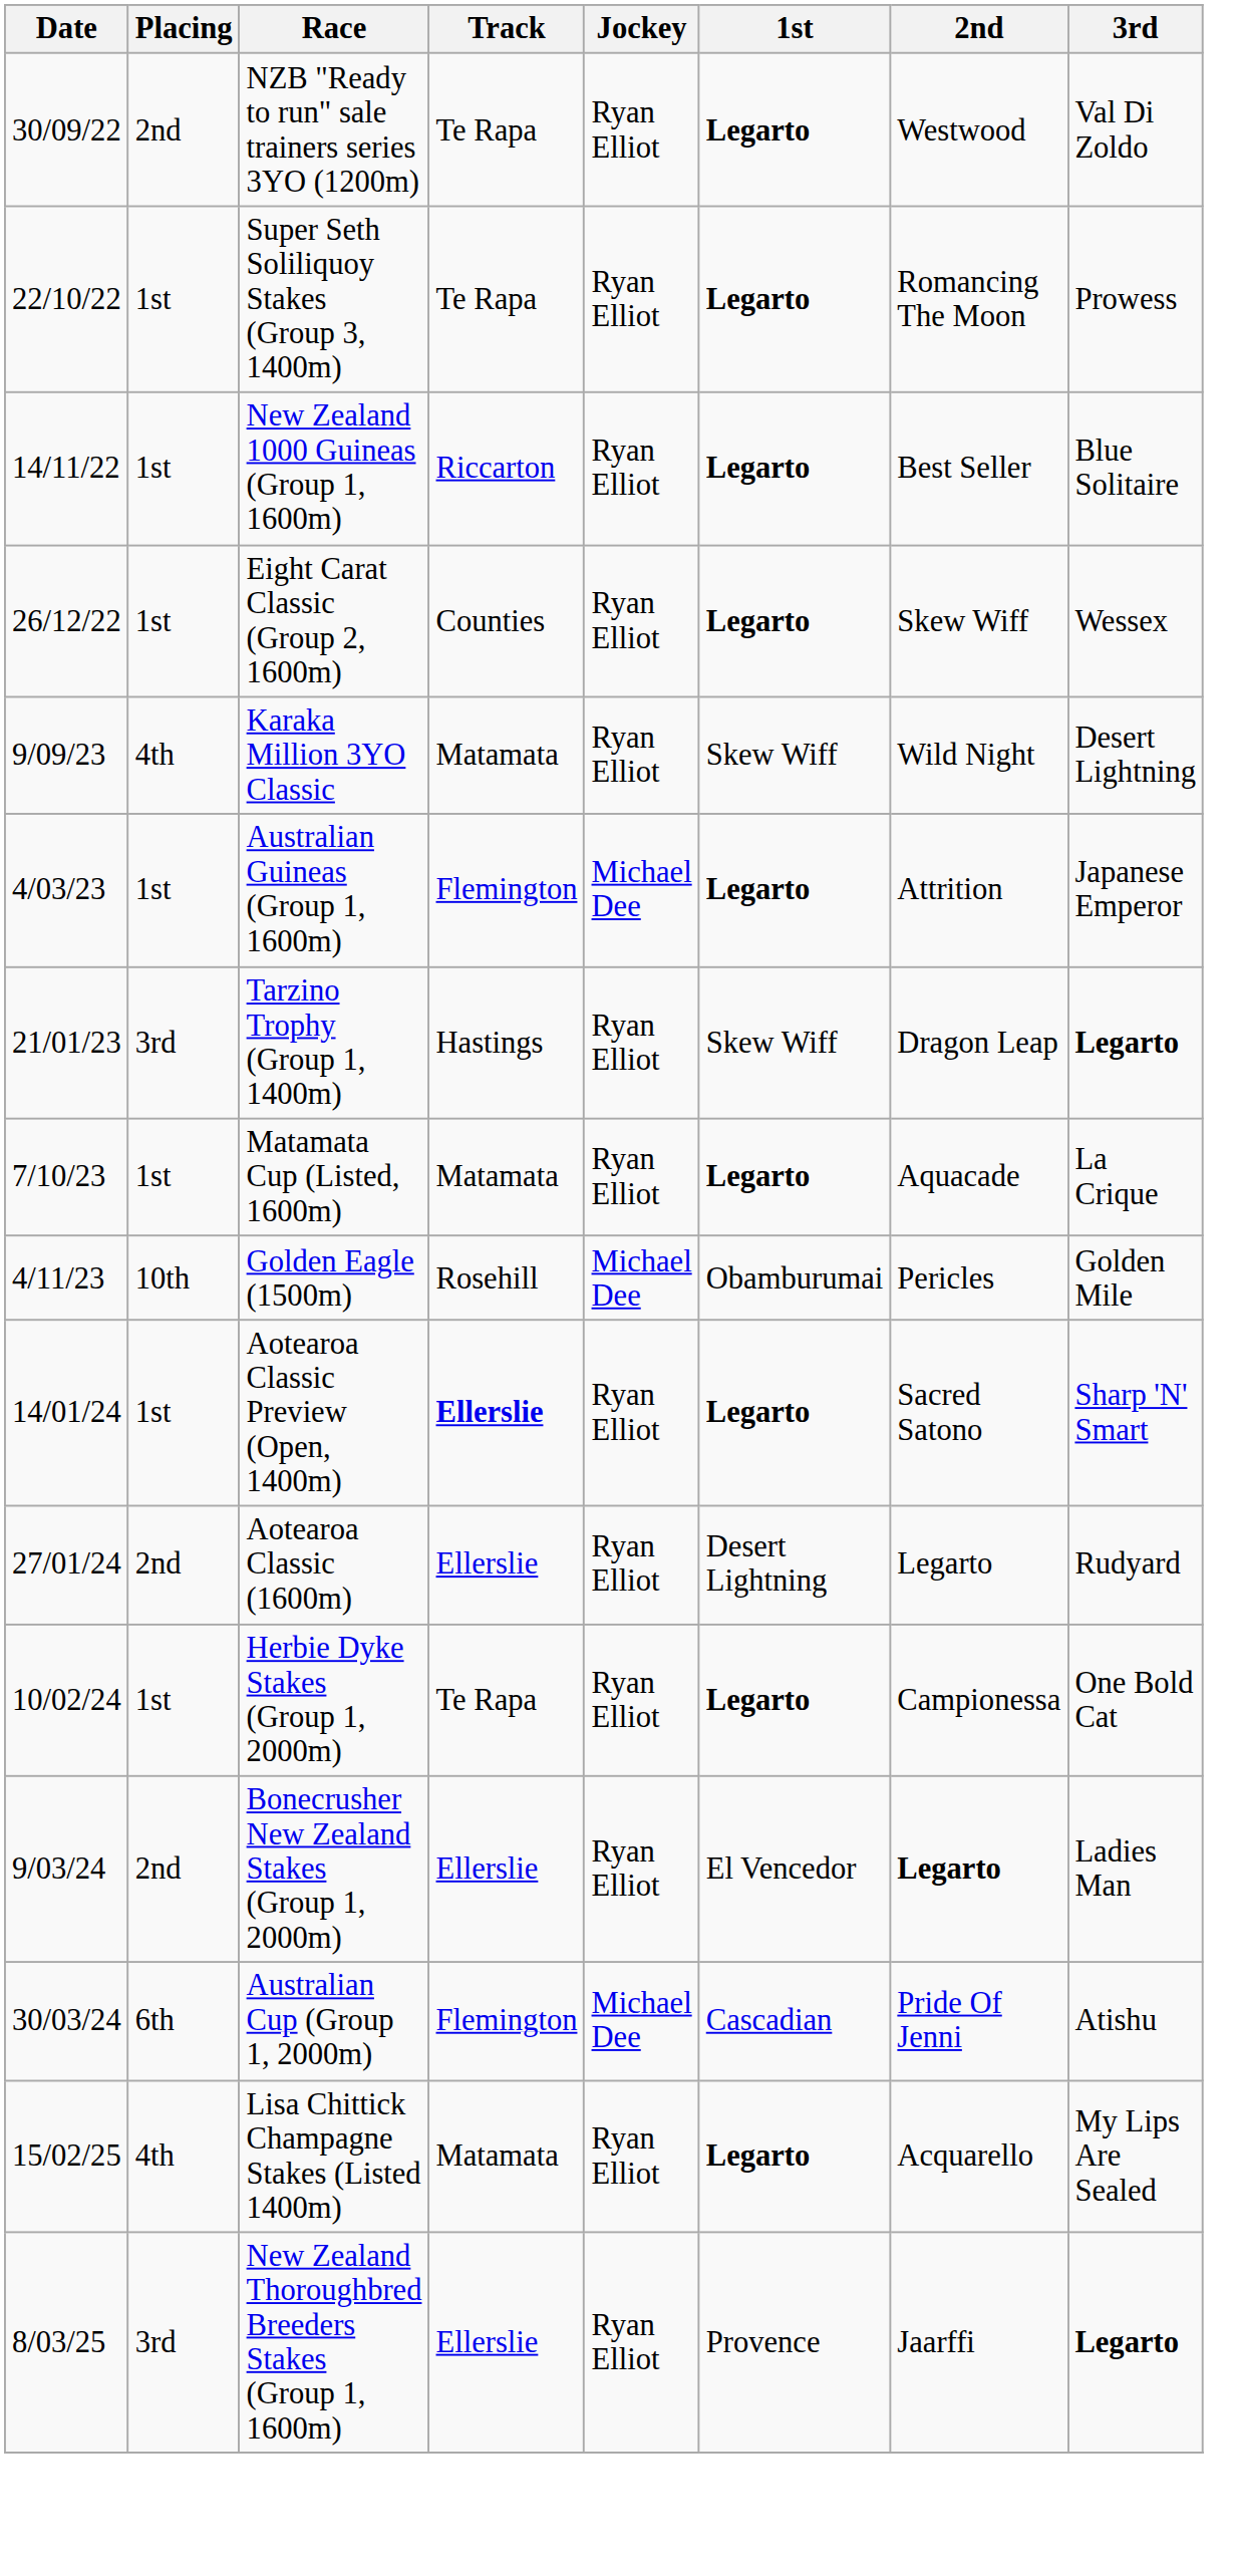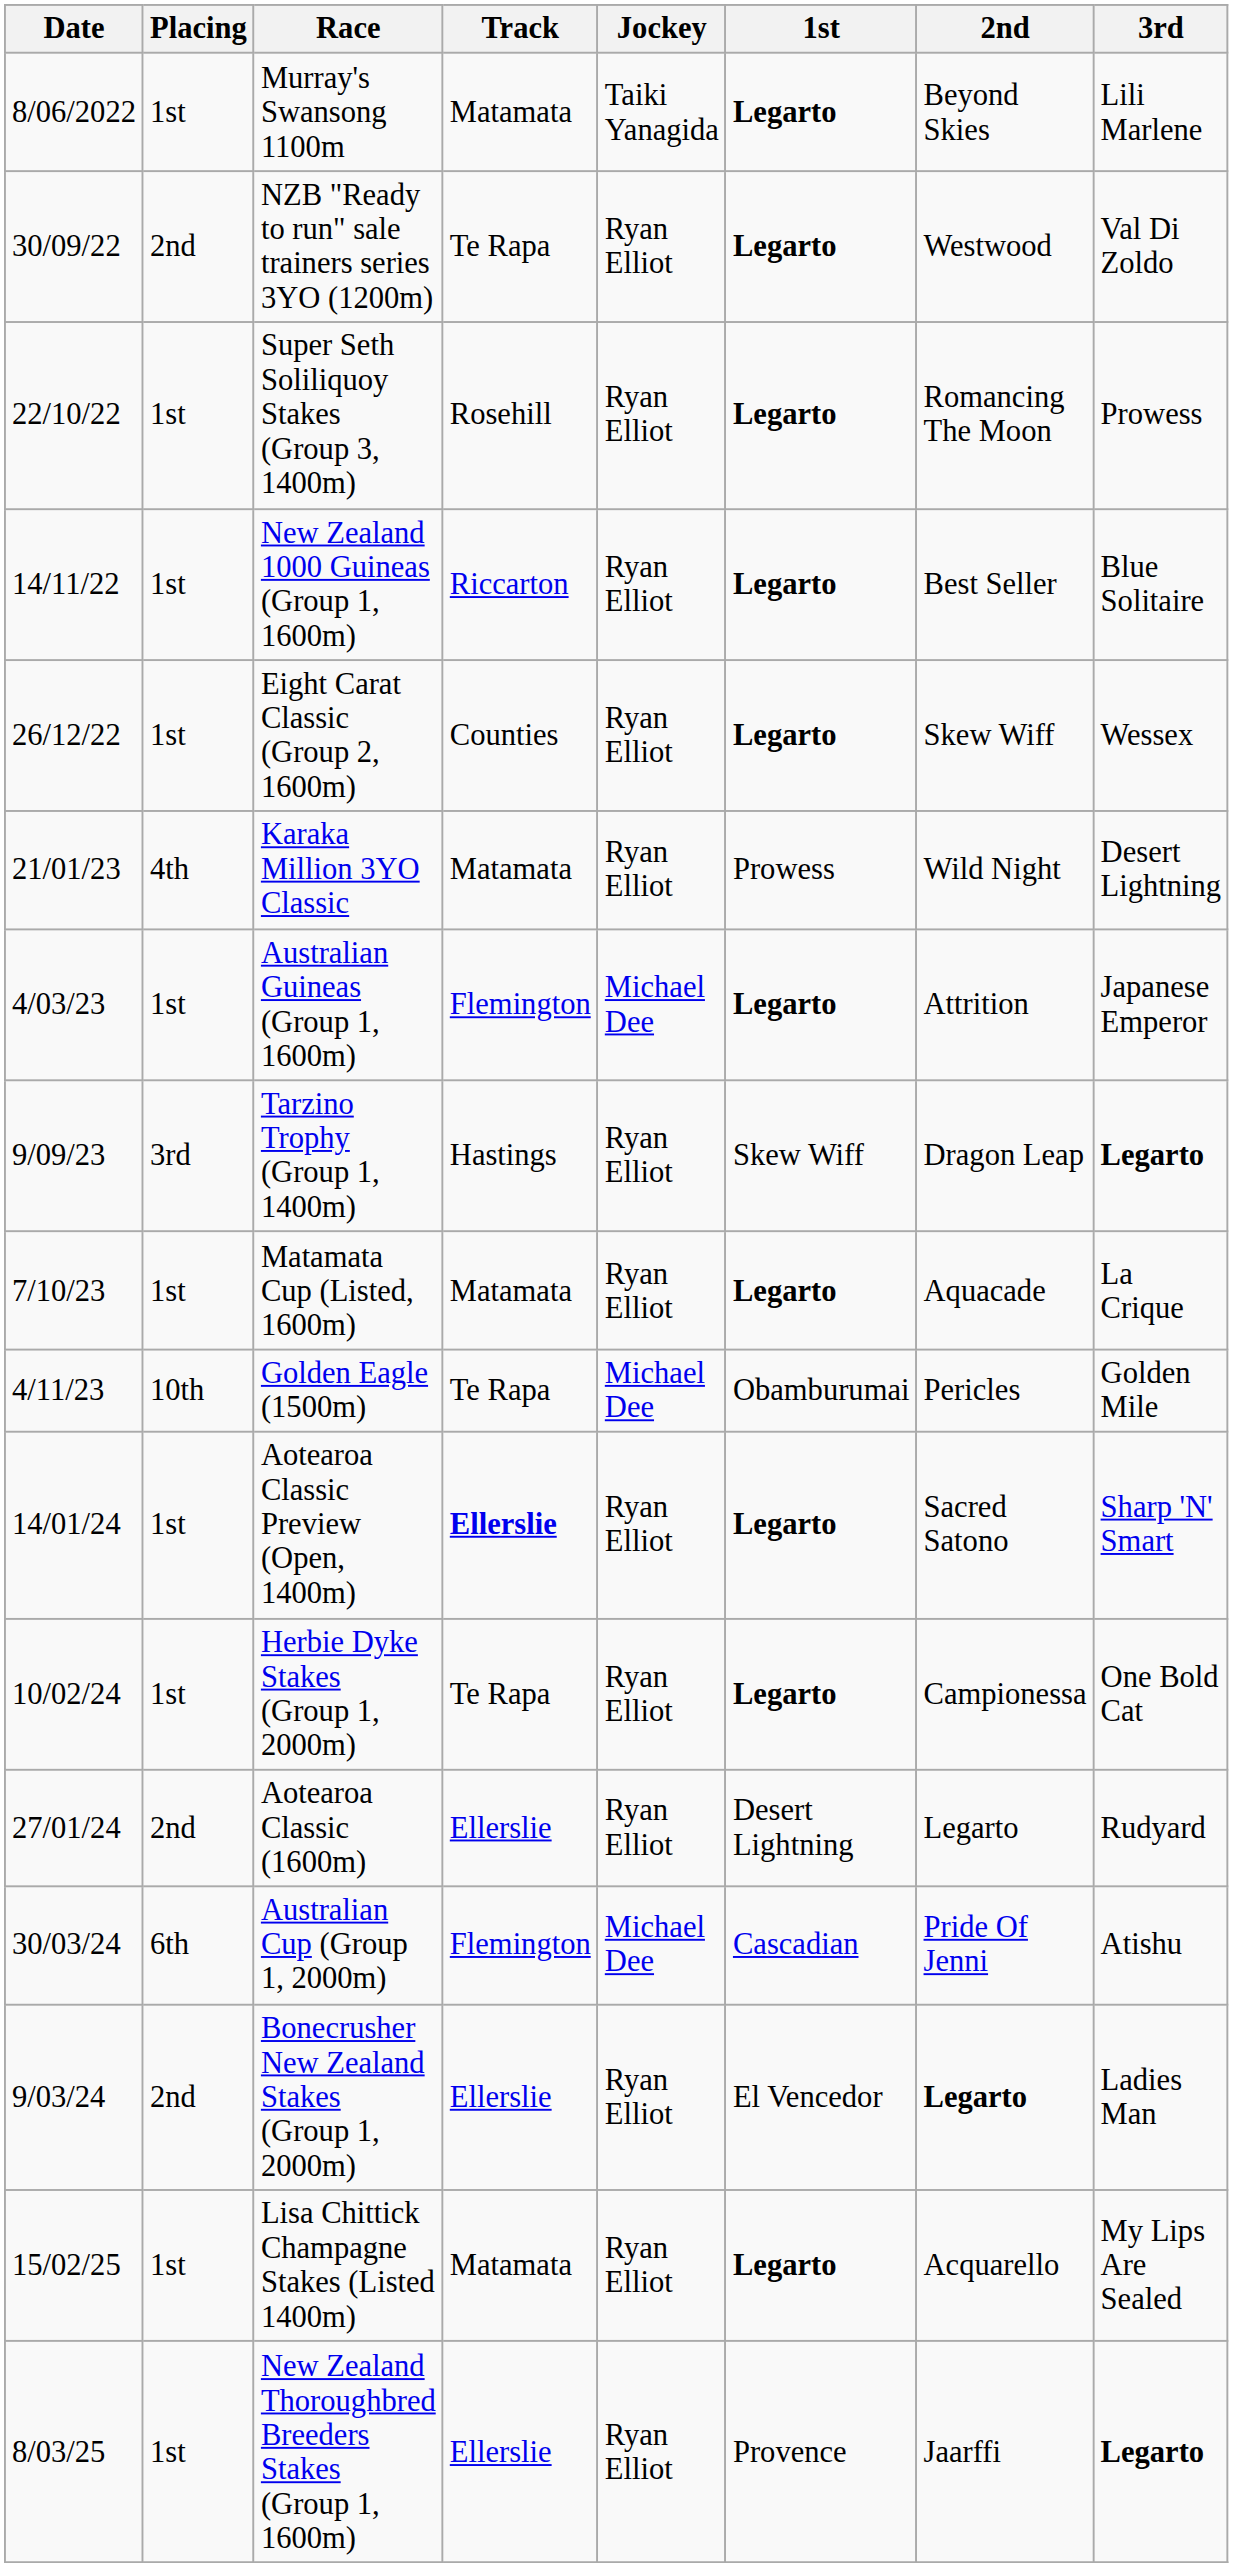 <table class="sortable wikitable">
 <tr>
 <th>Date</th>
 <th>Placing</th>
 <th>Race</th>
 <th>Track</th>
 <th>Jockey</th>
 <th>1st</th>
 <th>2nd</th>
 <th>3rd</th>
+</tr>
+<tr>
+<td>8/06/2022</td>
+<td>1st</td>
+<td>Murray's Swansong 1100m</td>
+<td>Matamata</td>
+<td>Taiki Yanagida</td>
+<td><strong>Legarto</strong></td>
+<td>Beyond Skies</td>
+<td>Lili Marlene</td>
 </tr>
 <tr>
 <td>30/09/22</td>
 <td>2nd</td>
 <td>NZB "Ready to run" sale trainers series 3YO (1200m)</td>
 <td>Te Rapa</td>
 <td>Ryan Elliot</td>
 <td><strong>Legarto</strong></td>
 <td>Westwood</td>
 <td>Val Di Zoldo</td>
 </tr>
 <tr>
 <td>22/10/22</td>
 <td>1st</td>
 <td>Super Seth Soliliquoy Stakes (Group 3, 1400m)</td>
-<td>Te Rapa</td>
+<td>Rosehill</td>
 <td>Ryan Elliot</td>
 <td><strong>Legarto</strong></td>
 <td>Romancing The Moon</td>
 <td>Prowess</td>
 </tr>
 <tr>
 <td>14/11/22</td>
 <td>1st</td>
 <td><a href='#'>New Zealand 1000 Guineas</a> (Group 1, 1600m)</td>
 <td><a href='#'>Riccarton</a></td>
 <td>Ryan Elliot</td>
 <td><strong>Legarto</strong></td>
 <td>Best Seller</td>
 <td>Blue Solitaire</td>
 </tr>
 <tr>
 <td>26/12/22</td>
 <td>1st</td>
 <td>Eight Carat Classic (Group 2, 1600m)</td>
 <td>Counties</td>
 <td>Ryan Elliot</td>
 <td><strong>Legarto</strong></td>
 <td>Skew Wiff</td>
 <td>Wessex</td>
 </tr>
 <tr>
-<td>9/09/23</td>
+<td>21/01/23</td>
 <td>4th</td>
 <td><a href='#'>Karaka Million 3YO Classic</a></td>
 <td>Matamata</td>
 <td>Ryan Elliot</td>
-<td>Skew Wiff</td>
+<td>Prowess</td>
 <td>Wild Night</td>
 <td>Desert Lightning</td>
 </tr>
 <tr>
 <td>4/03/23</td>
 <td>1st</td>
 <td><a href='#'>Australian Guineas</a> (Group 1, 1600m)</td>
 <td><a href='#'>Flemington</a></td>
 <td><a href='#'>Michael Dee</a></td>
 <td><strong>Legarto</strong></td>
 <td>Attrition</td>
 <td>Japanese Emperor</td>
 </tr>
 <tr>
-<td>21/01/23</td>
+<td>9/09/23</td>
 <td>3rd</td>
 <td><a href='#'>Tarzino Trophy</a> (Group 1, 1400m)</td>
 <td>Hastings</td>
 <td>Ryan Elliot</td>
 <td>Skew Wiff</td>
 <td>Dragon Leap</td>
 <td><strong>Legarto</strong></td>
 </tr>
 <tr>
 <td>7/10/23</td>
 <td>1st</td>
 <td>Matamata Cup (Listed, 1600m)</td>
 <td>Matamata</td>
 <td>Ryan Elliot</td>
 <td><strong>Legarto</strong></td>
 <td>Aquacade</td>
 <td>La Crique</td>
 </tr>
 <tr>
 <td>4/11/23</td>
 <td>10th</td>
 <td><a href='#'>Golden Eagle</a> (1500m)</td>
-<td>Rosehill</td>
+<td>Te Rapa</td>
 <td><a href='#'>Michael Dee</a></td>
 <td>Obamburumai</td>
 <td>Pericles</td>
 <td>Golden Mile</td>
 </tr>
 <tr>
 <td>14/01/24</td>
 <td>1st</td>
 <td>Aotearoa Classic Preview (Open, 1400m)</td>
 <td><strong><a href='#'>Ellerslie</a></strong></td>
 <td>Ryan Elliot</td>
 <td><strong>Legarto</strong></td>
 <td>Sacred Satono</td>
 <td><a href='#'>Sharp 'N' Smart</a></td>
 </tr>
 <tr>
+<td>10/02/24</td>
+<td>1st</td>
+<td><a href='#'>Herbie Dyke Stakes</a> (Group 1, 2000m)</td>
+<td>Te Rapa</td>
+<td>Ryan Elliot</td>
+<td><strong>Legarto</strong></td>
+<td>Campionessa</td>
+<td>One Bold Cat</td>
+</tr>
+<tr>
 <td>27/01/24</td>
 <td>2nd</td>
 <td>Aotearoa Classic (1600m)</td>
 <td><a href='#'>Ellerslie</a></td>
 <td>Ryan Elliot</td>
 <td>Desert Lightning</td>
 <td>Legarto</td>
 <td>Rudyard</td>
 </tr>
 <tr>
-<td>10/02/24</td>
-<td>1st</td>
-<td><a href='#'>Herbie Dyke Stakes</a> (Group 1, 2000m)</td>
-<td>Te Rapa</td>
-<td>Ryan Elliot</td>
-<td><strong>Legarto</strong></td>
-<td>Campionessa</td>
-<td>One Bold Cat</td>
+<td>30/03/24</td>
+<td>6th</td>
+<td><a href='#'>Australian Cup</a> (Group 1, 2000m)</td>
+<td><a href='#'>Flemington</a></td>
+<td><a href='#'>Michael Dee</a></td>
+<td><a href='#'>Cascadian</a></td>
+<td><a href='#'>Pride Of Jenni</a></td>
+<td>Atishu</td>
 </tr>
 <tr>
 <td>9/03/24</td>
 <td>2nd</td>
 <td><a href='#'>Bonecrusher New Zealand Stakes</a> (Group 1, 2000m)</td>
 <td><a href='#'>Ellerslie</a></td>
 <td>Ryan Elliot</td>
 <td>El Vencedor</td>
 <td><strong>Legarto</strong></td>
 <td>Ladies Man</td>
 </tr>
 <tr>
-<td>30/03/24</td>
-<td>6th</td>
-<td><a href='#'>Australian Cup</a> (Group 1, 2000m)</td>
-<td><a href='#'>Flemington</a></td>
-<td><a href='#'>Michael Dee</a></td>
-<td><a href='#'>Cascadian</a></td>
-<td><a href='#'>Pride Of Jenni</a></td>
-<td>Atishu</td>
-</tr>
-<tr>
 <td>15/02/25</td>
-<td>4th</td>
+<td>1st</td>
 <td>Lisa Chittick Champagne Stakes (Listed 1400m)</td>
 <td>Matamata</td>
 <td>Ryan Elliot</td>
 <td><strong>Legarto</strong></td>
 <td>Acquarello</td>
 <td>My Lips Are Sealed</td>
 </tr>
 <tr>
 <td>8/03/25</td>
-<td>3rd</td>
+<td>1st</td>
 <td><a href='#'>New Zealand Thoroughbred Breeders Stakes</a> (Group 1, 1600m)</td>
 <td><a href='#'>Ellerslie</a></td>
 <td>Ryan Elliot</td>
 <td>Provence</td>
 <td>Jaarffi</td>
 <td><strong>Legarto</strong></td>
 </tr>
 <tr>
 </tr>
 </table>
